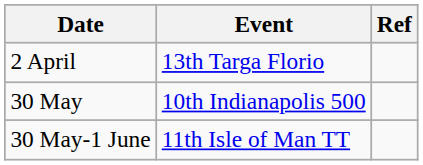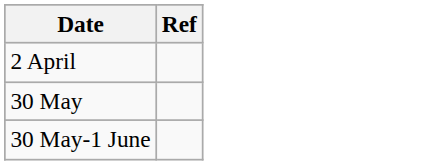 <table class="wikitable" style="font-size: 85%">
 <tr>
 <th>Date</th>
-<th>Event</th>
 <th>Ref</th>
 </tr>
 <tr>
 <td>2 April</td>
-<td><a href='#'>13th Targa Florio</a></td>
 <td></td>
 </tr>
 <tr>
 <td>30 May</td>
-<td><a href='#'>10th Indianapolis 500</a></td>
 <td></td>
 </tr>
 <tr>
 <td>30 May-1 June</td>
-<td><a href='#'>11th Isle of Man TT</a></td>
 <td></td>
 </tr>
 </table>
